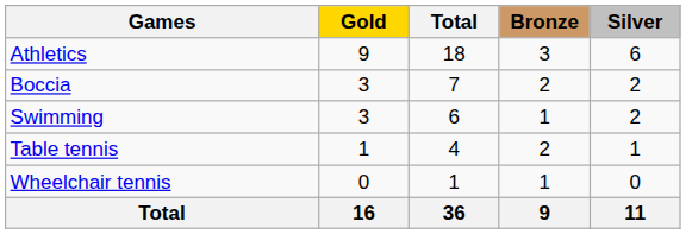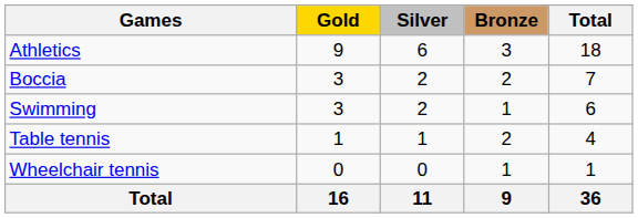 <table class="wikitable" style="text-align:center; font-size:90%;">
 <tr>
 <th style="width:15em;">Games</th>
 <th style="width:4em; background:gold;">Gold</th>
+<th style="width:4em; background:silver;">Silver</th>
+<th style="width:4em; background:#cc9966;">Bronze</th>
 <th style="width:4em;">Total</th>
-<th style="width:4em; background:#cc9966;">Bronze</th>
-<th style="width:4em; background:silver;">Silver</th>
 </tr>
 <tr>
 <td align=left> <a href='#'>Athletics</a></td>
 <td>9</td>
+<td>6</td>
+<td>3</td>
 <td>18</td>
-<td>3</td>
-<td>6</td>
 </tr>
 <tr>
 <td align=left> <a href='#'>Boccia</a></td>
 <td>3</td>
-<td>7</td>
 <td>2</td>
 <td>2</td>
+<td>7</td>
 </tr>
 <tr>
 <td align=left> <a href='#'>Swimming</a></td>
 <td>3</td>
+<td>2</td>
+<td>1</td>
 <td>6</td>
-<td>1</td>
-<td>2</td>
 </tr>
 <tr>
 <td align=left> <a href='#'>Table tennis</a></td>
 <td>1</td>
+<td>1</td>
+<td>2</td>
 <td>4</td>
-<td>2</td>
-<td>1</td>
 </tr>
 <tr>
 <td align=left> <a href='#'>Wheelchair tennis</a></td>
 <td>0</td>
+<td>0</td>
 <td>1</td>
 <td>1</td>
-<td>0</td>
 </tr>
 <tr>
 <th>Total</th>
 <th>16</th>
+<th>11</th>
+<th>9</th>
 <th>36</th>
-<th>9</th>
-<th>11</th>
 </tr>
 </table>
